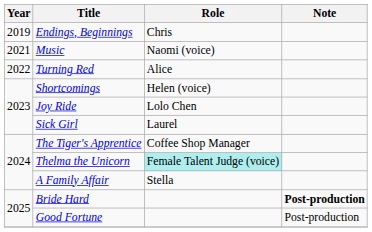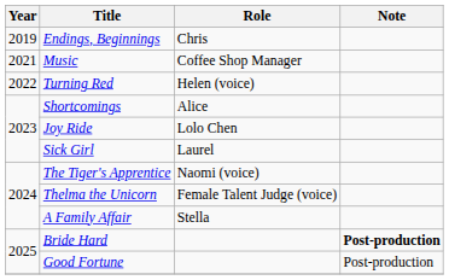 <table class="wikitable">
 <tr>
 <th>Year</th>
 <th>Title</th>
 <th>Role</th>
 <th>Note</th>
 </tr>
 <tr>
 <td>2019</td>
 <td><em><a href='#'>Endings, Beginnings</a></em></td>
 <td>Chris</td>
 <td></td>
 </tr>
 <tr>
 <td>2021</td>
 <td><em><a href='#'>Music</a></em></td>
-<td>Naomi (voice)</td>
+<td>Coffee Shop Manager</td>
 <td></td>
 </tr>
 <tr>
 <td>2022</td>
 <td><em><a href='#'>Turning Red</a></em></td>
-<td>Alice</td>
+<td>Helen (voice)</td>
 <td></td>
 </tr>
 <tr>
 <td rowspan=3>2023</td>
 <td><em><a href='#'>Shortcomings</a></em></td>
-<td>Helen (voice)</td>
+<td>Alice</td>
 <td></td>
 </tr>
 <tr>
 <td><em><a href='#'>Joy Ride</a></em></td>
 <td>Lolo Chen</td>
 <td></td>
 </tr>
 <tr>
 <td><em><a href='#'>Sick Girl</a></em></td>
 <td>Laurel</td>
 <td></td>
 </tr>
 <tr>
 <td rowspan=3>2024</td>
 <td><em><a href='#'>The Tiger's Apprentice</a></em></td>
-<td>Coffee Shop Manager</td>
+<td>Naomi (voice)</td>
 <td></td>
 </tr>
 <tr>
 <td><em><a href='#'>Thelma the Unicorn</a></em></td>
-<td style="background: paleturquoise;">Female Talent Judge (voice)</td>
+<td>Female Talent Judge (voice)</td>
 <td></td>
 </tr>
 <tr>
 <td><em><a href='#'>A Family Affair</a></em></td>
 <td>Stella</td>
 <td></td>
 </tr>
 <tr>
 <td rowspan=2>2025</td>
 <td><em><a href='#'>Bride Hard</a></em></td>
 <td></td>
 <td><strong>Post-production</strong></td>
 </tr>
 <tr>
 <td><em><a href='#'> Good Fortune</a></em></td>
 <td></td>
 <td>Post-production</td>
 </tr>
 <tr>
 </tr>
 </table>
